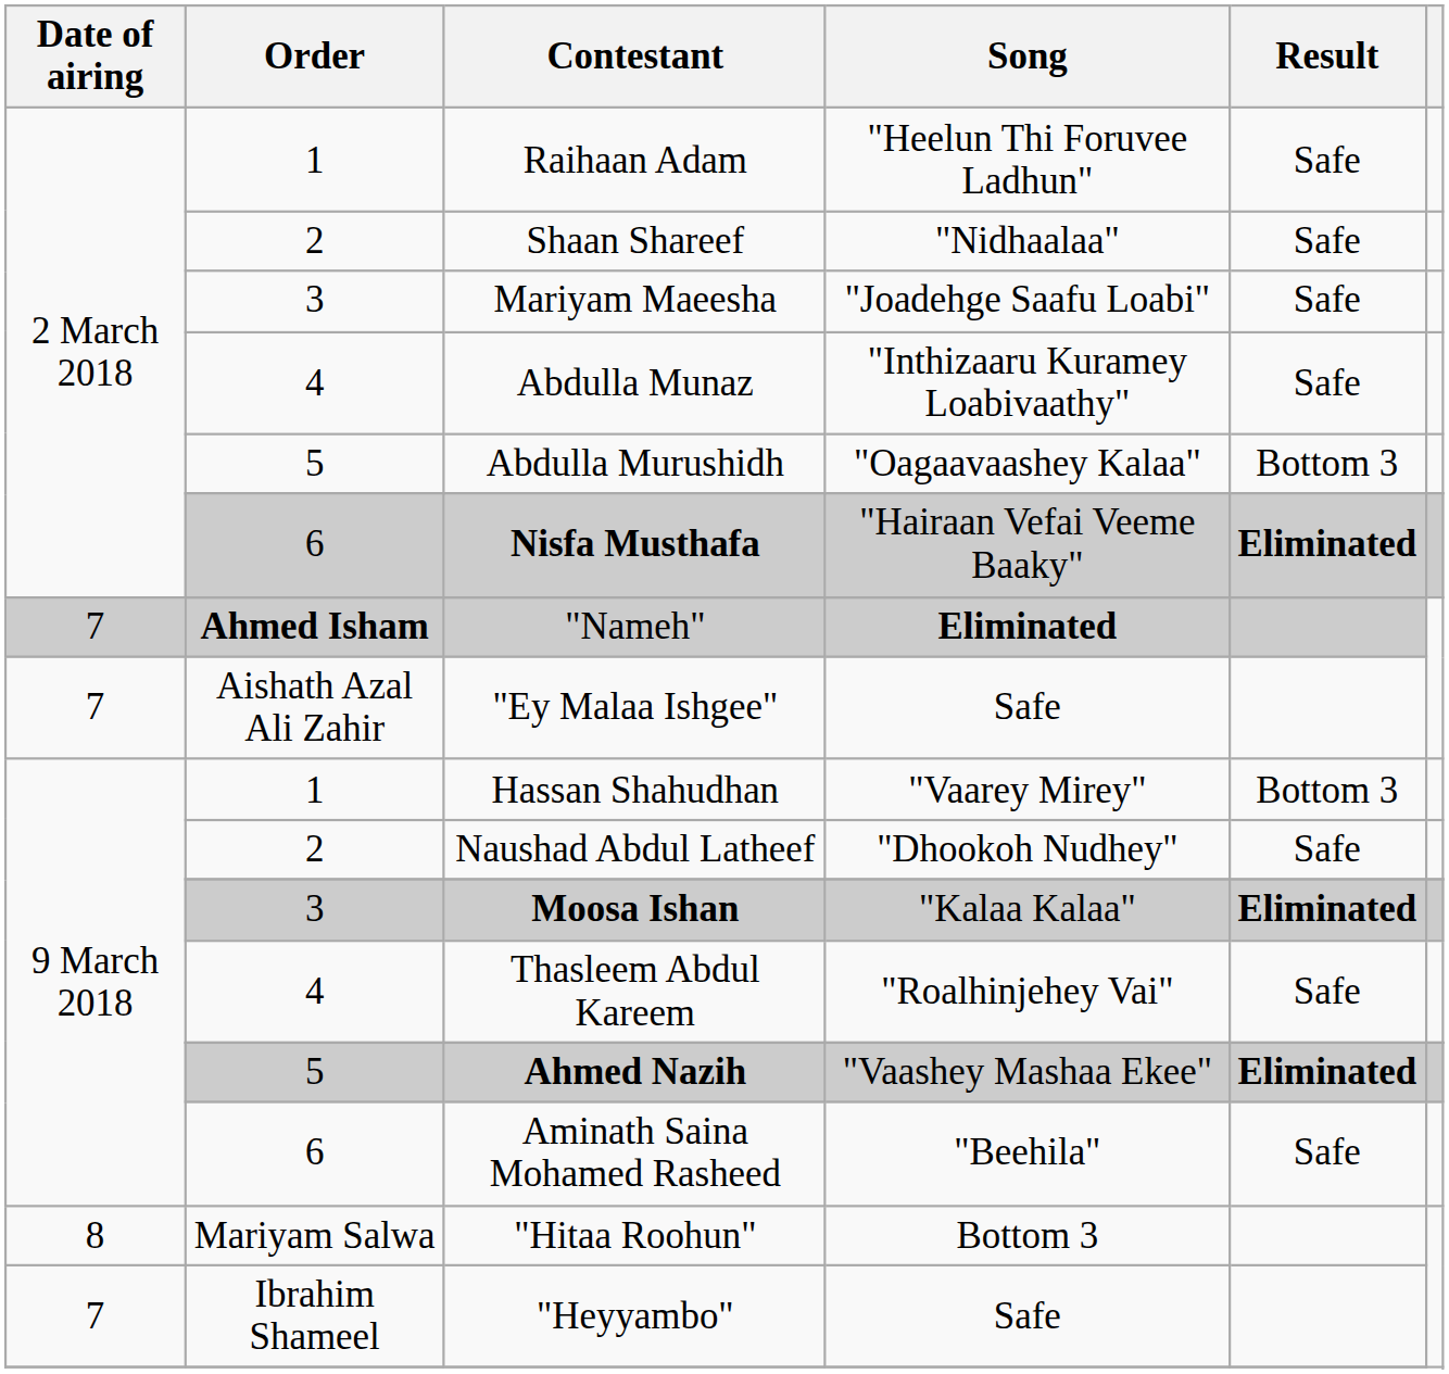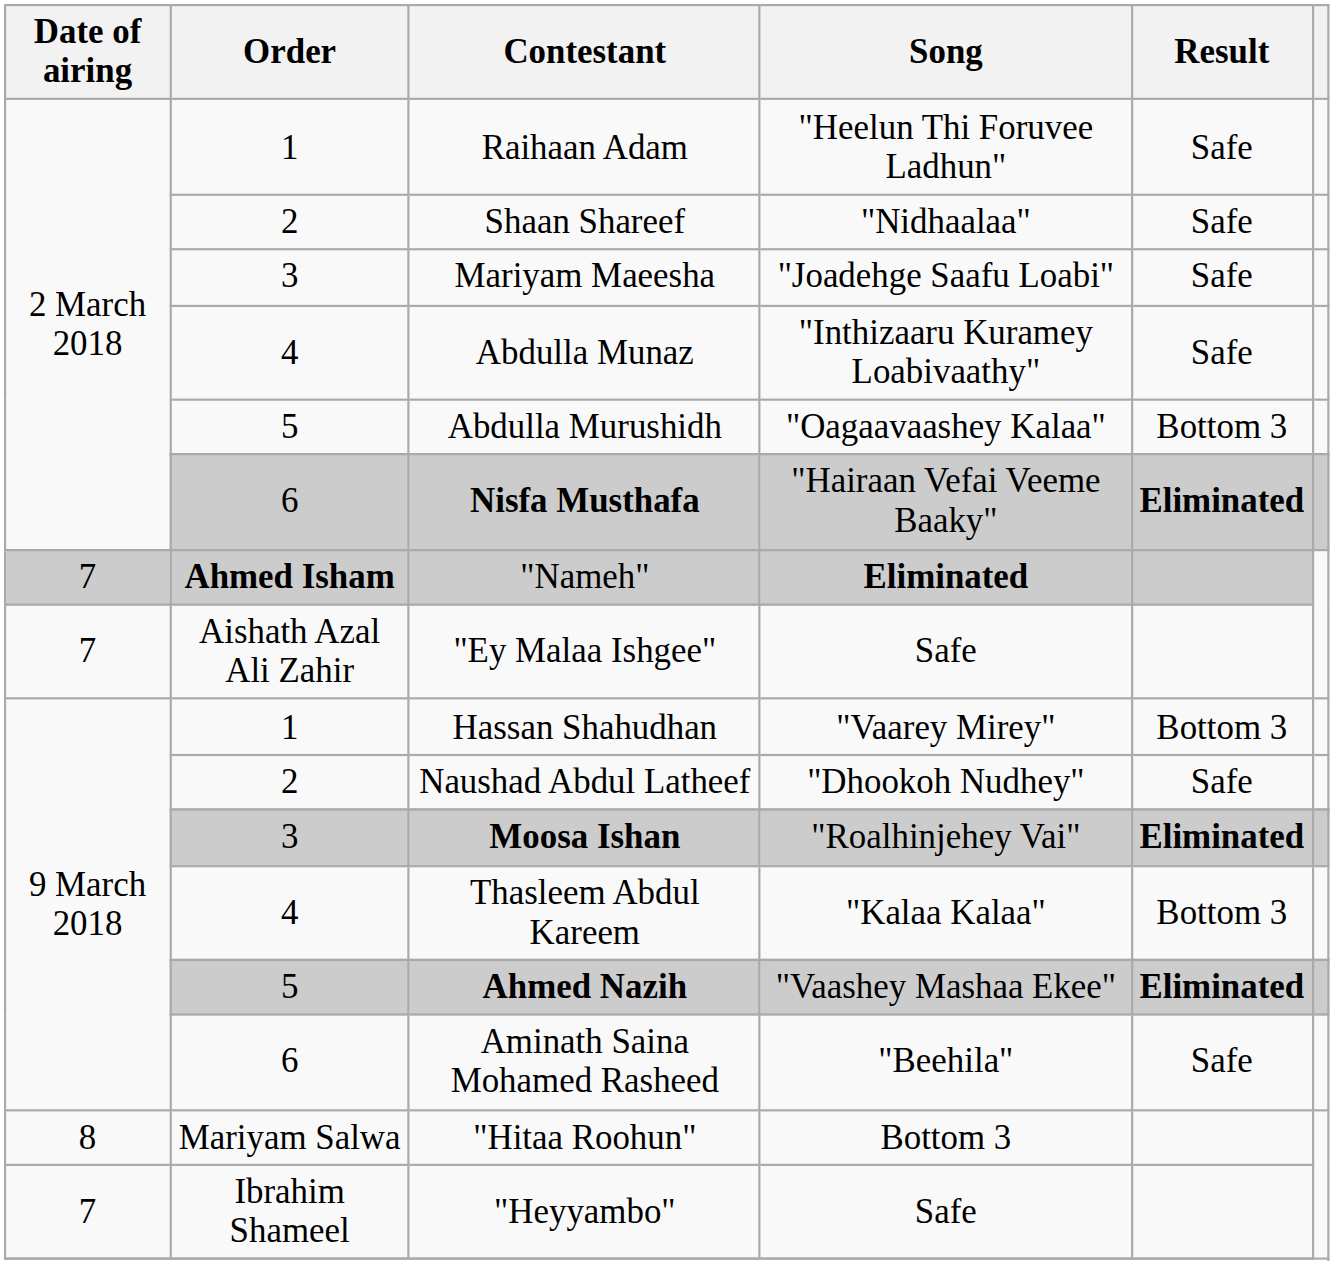 <table class="wikitable" style="text-align:center;">
 <tr>
 <th>Date of airing</th>
 <th>Order</th>
 <th>Contestant</th>
 <th>Song</th>
 <th>Result</th>
 <th></th>
 </tr>
 <tr>
 <td rowspan=8>2 March 2018</td>
 <td>1</td>
 <td>Raihaan Adam</td>
 <td>"Heelun Thi Foruvee Ladhun"</td>
 <td>Safe</td>
 <td></td>
 </tr>
 <tr>
 <td>2</td>
 <td>Shaan Shareef</td>
 <td>"Nidhaalaa"</td>
 <td>Safe</td>
 <td></td>
 </tr>
 <tr>
 <td>3</td>
 <td>Mariyam Maeesha</td>
 <td>"Joadehge Saafu Loabi"</td>
 <td>Safe</td>
 <td></td>
 </tr>
 <tr>
 <td>4</td>
 <td>Abdulla Munaz</td>
 <td>"Inthizaaru Kuramey Loabivaathy"</td>
 <td>Safe</td>
 <td></td>
 </tr>
 <tr>
 <td>5</td>
 <td>Abdulla Murushidh</td>
 <td>"Oagaavaashey Kalaa"</td>
 <td>Bottom 3</td>
 <td></td>
 </tr>
 <tr>
 </tr>
 <tr style="background:#ccc">
 <td>6</td>
 <td><strong>Nisfa Musthafa</strong></td>
 <td>"Hairaan Vefai Veeme Baaky"</td>
 <td><strong>Eliminated</strong></td>
 <td></td>
 </tr>
 <tr>
 </tr>
 <tr style="background:#ccc">
 <td>7</td>
 <td><strong>Ahmed Isham</strong></td>
 <td>"Nameh"</td>
 <td><strong>Eliminated</strong></td>
 <td></td>
 </tr>
 <tr>
 <td>7</td>
 <td>Aishath Azal Ali Zahir</td>
 <td>"Ey Malaa Ishgee"</td>
 <td>Safe</td>
 <td></td>
 </tr>
 <tr>
 <td rowspan=8>9 March 2018</td>
 <td>1</td>
 <td>Hassan Shahudhan</td>
 <td>"Vaarey Mirey"</td>
 <td>Bottom 3</td>
 <td></td>
 </tr>
 <tr>
 <td>2</td>
 <td>Naushad Abdul Latheef</td>
 <td>"Dhookoh Nudhey"</td>
 <td>Safe</td>
 <td></td>
 </tr>
 <tr>
 </tr>
 <tr style="background:#ccc">
 <td>3</td>
 <td><strong>Moosa Ishan</strong></td>
-<td>"Kalaa Kalaa"</td>
+<td>"Roalhinjehey Vai"</td>
 <td><strong>Eliminated</strong></td>
 <td></td>
 </tr>
 <tr>
 <td>4</td>
 <td>Thasleem Abdul Kareem</td>
-<td>"Roalhinjehey Vai"</td>
-<td>Safe</td>
+<td>"Kalaa Kalaa"</td>
+<td>Bottom 3</td>
 <td></td>
 </tr>
 <tr>
 </tr>
 <tr style="background:#ccc">
 <td>5</td>
 <td><strong>Ahmed Nazih</strong></td>
 <td>"Vaashey Mashaa Ekee"</td>
 <td><strong>Eliminated</strong></td>
 <td></td>
 </tr>
 <tr>
 <td>6</td>
 <td>Aminath Saina Mohamed Rasheed</td>
 <td>"Beehila"</td>
 <td>Safe</td>
 <td></td>
 </tr>
 <tr>
 <td>8</td>
 <td>Mariyam Salwa</td>
 <td>"Hitaa Roohun"</td>
 <td>Bottom 3</td>
 <td></td>
 </tr>
 <tr>
 <td>7</td>
 <td>Ibrahim Shameel</td>
 <td>"Heyyambo"</td>
 <td>Safe</td>
 <td></td>
 </tr>
 <tr>
 </tr>
 </table>
